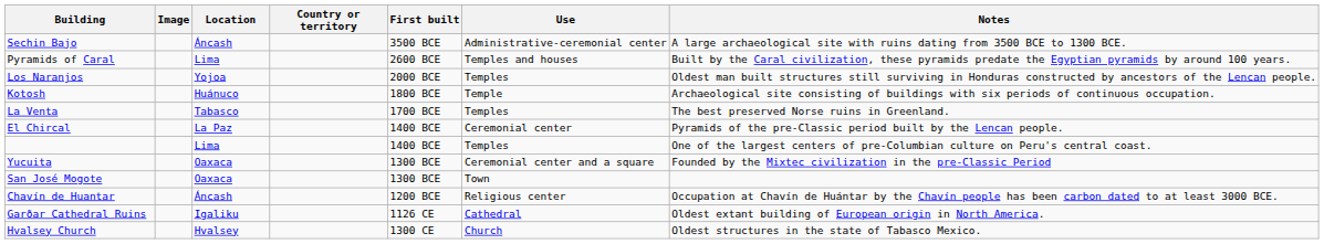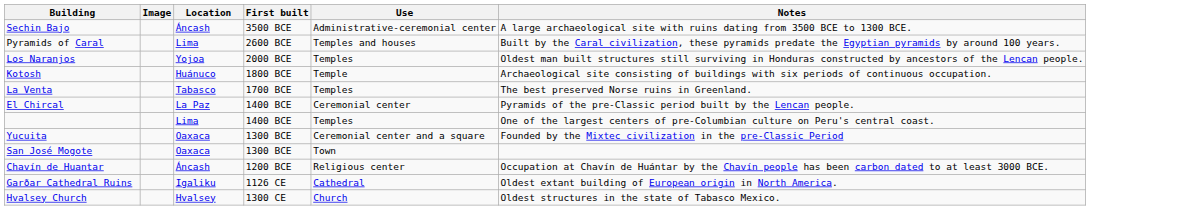 <table class="wikitable sortable">
 <tr>
 <th width=180>Building</th>
 <th class="unsortable" scope="col">Image</th>
 <th width=90>Location</th>
-<th width=140>Country or territory</th>
 <th data-sort-type=number>First built</th>
 <th>Use</th>
 <th class="unsortable" scope="col">Notes</th>
 </tr>
 <tr>
 <td><a href='#'>Sechin Bajo</a></td>
 <td></td>
 <td><a href='#'>Áncash</a></td>
-<td></td>
 <td>3500 BCE</td>
 <td>Administrative-ceremonial center</td>
 <td>A large archaeological site with ruins dating from 3500 BCE to 1300 BCE.</td>
 </tr>
 <tr>
 <td>Pyramids of <a href='#'>Caral</a></td>
 <td></td>
 <td><a href='#'>Lima</a></td>
-<td></td>
 <td>2600 BCE</td>
 <td>Temples and houses</td>
 <td>Built by the <a href='#'>Caral civilization</a>, these pyramids predate the <a href='#'>Egyptian pyramids</a> by around 100 years.</td>
 </tr>
 <tr>
 <td><a href='#'>Los Naranjos</a></td>
 <td></td>
 <td><a href='#'>Yojoa</a></td>
-<td></td>
 <td>2000 BCE</td>
 <td>Temples</td>
 <td>Oldest man built structures still surviving in Honduras constructed by ancestors of the <a href='#'>Lencan</a> people.</td>
 </tr>
 <tr>
 <td><a href='#'>Kotosh</a></td>
 <td></td>
 <td><a href='#'>Huánuco</a></td>
-<td></td>
 <td>1800 BCE</td>
 <td>Temple</td>
 <td>Archaeological site consisting of buildings with six periods of continuous occupation.</td>
 </tr>
 <tr>
 <td><a href='#'>La Venta</a></td>
 <td></td>
 <td><a href='#'>Tabasco</a></td>
-<td></td>
 <td>1700 BCE</td>
 <td>Temples</td>
 <td>The best preserved Norse ruins in Greenland.</td>
 </tr>
 <tr>
 <td><a href='#'>El Chircal</a></td>
 <td></td>
 <td><a href='#'>La Paz</a></td>
-<td></td>
 <td>1400 BCE</td>
 <td>Ceremonial center</td>
 <td>Pyramids of the pre-Classic period built by the <a href='#'>Lencan</a> people.</td>
 </tr>
 <tr>
 <td></td>
 <td></td>
 <td><a href='#'>Lima</a></td>
-<td></td>
 <td>1400 BCE</td>
 <td>Temples</td>
 <td>One of the largest centers of pre-Columbian culture on Peru's central coast.</td>
 </tr>
 <tr>
 <td><a href='#'>Yucuita</a></td>
 <td></td>
 <td><a href='#'>Oaxaca</a></td>
-<td></td>
 <td>1300 BCE</td>
 <td>Ceremonial center and a square</td>
 <td>Founded by the <a href='#'>Mixtec civilization</a> in the <a href='#'>pre-Classic Period</a></td>
 </tr>
 <tr>
 <td><a href='#'>San José Mogote</a></td>
 <td></td>
 <td><a href='#'>Oaxaca</a></td>
-<td></td>
 <td>1300 BCE</td>
 <td>Town</td>
 <td San José Mogote was the largest and most important ></td>
 </tr>
 <tr>
 <td><a href='#'>Chavín de Huantar</a></td>
 <td></td>
 <td><a href='#'>Áncash</a></td>
-<td></td>
 <td>1200 BCE</td>
 <td>Religious center</td>
 <td>Occupation at Chavín de Huántar by the <a href='#'>Chavín people</a> has been <a href='#'>carbon dated</a> to at least 3000 BCE.</td>
 </tr>
 <tr>
 <td><a href='#'>Garðar Cathedral Ruins</a></td>
 <td></td>
 <td><a href='#'>Igaliku</a></td>
-<td></td>
 <td>1126 CE</td>
 <td><a href='#'>Cathedral</a></td>
 <td>Oldest extant building of <a href='#'>European origin</a> in <a href='#'>North America</a>.</td>
 </tr>
 <tr>
 <td><a href='#'>Hvalsey Church</a></td>
 <td></td>
 <td><a href='#'>Hvalsey</a></td>
-<td></td>
 <td>1300 CE</td>
 <td><a href='#'>Church</a></td>
 <td>Oldest structures in the state of Tabasco Mexico.</td>
 </tr>
 </table>
